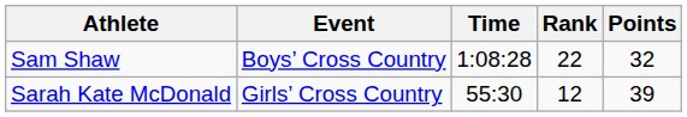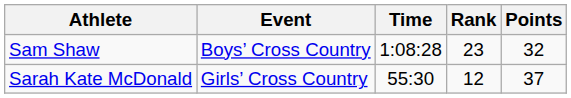 <table class="wikitable" border="1" style="font-size:90%">
 <tr>
 <th>Athlete</th>
 <th>Event</th>
 <th>Time</th>
 <th>Rank</th>
 <th>Points</th>
 </tr>
 <tr>
 <td><a href='#'>Sam Shaw</a></td>
 <td><a href='#'>Boys’ Cross Country</a></td>
 <td align=center>1:08:28</td>
-<td align=center>22</td>
+<td align=center>23</td>
 <td align=center>32</td>
 </tr>
 <tr>
 <td><a href='#'>Sarah Kate McDonald</a></td>
 <td><a href='#'>Girls’ Cross Country</a></td>
 <td align=center>55:30</td>
 <td align=center>12</td>
-<td align=center>39</td>
+<td align=center>37</td>
 </tr>
 </table>
